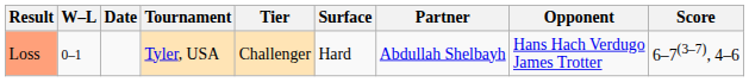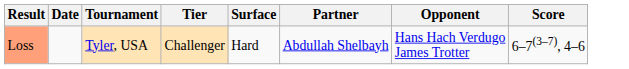 <table class="wikitable">
 <tr>
 <th>Result</th>
-<th class="unsortable">W–L</th>
 <th>Date</th>
 <th>Tournament</th>
 <th>Tier</th>
 <th>Surface</th>
 <th>Partner</th>
 <th>Opponent</th>
 <th class="unsortable">Score</th>
 </tr>
 <tr>
 <td bgcolor=FFA07A>Loss</td>
-<td><small>0–1</small></td>
 <td><a href='#'></a></td>
 <td style="background:moccasin;"><a href='#'>Tyler</a>, USA</td>
 <td style="background:moccasin;">Challenger</td>
 <td>Hard</td>
 <td> <a href='#'>Abdullah Shelbayh</a></td>
 <td> <a href='#'>Hans Hach Verdugo</a><br>  <a href='#'>James Trotter</a></td>
 <td>6–7<sup>(3–7)</sup>, 4–6</td>
 </tr>
 </table>
